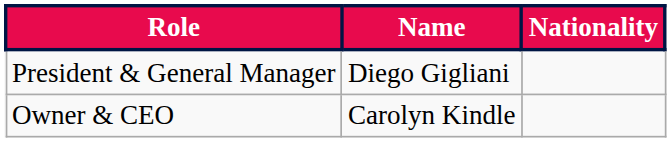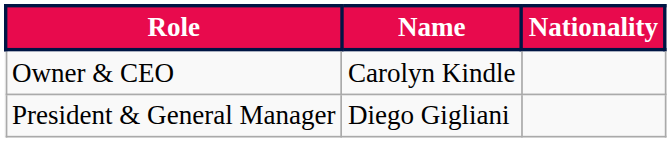 <table class="wikitable sortable">
 <tr>
 <th style="background:#E80A4D; color:#FFFFFF; border:2px solid #001544;" scope="col">Role</th>
 <th style="background:#E80A4D; color:#FFFFFF; border:2px solid #001544;" scope="col">Name</th>
 <th style="background:#E80A4D; color:#FFFFFF; border:2px solid #001544;" scope="col">Nationality</th>
 </tr>
 <tr>
+<td>Owner & CEO</td>
+<td>Carolyn Kindle</td>
+<td></td>
+</tr>
+<tr>
 <td>President & General Manager</td>
 <td>Diego Gigliani</td>
 <td></td>
 </tr>
-<tr>
-<td>Owner & CEO</td>
-<td>Carolyn Kindle</td>
-<td></td>
-</tr>
 </table>
